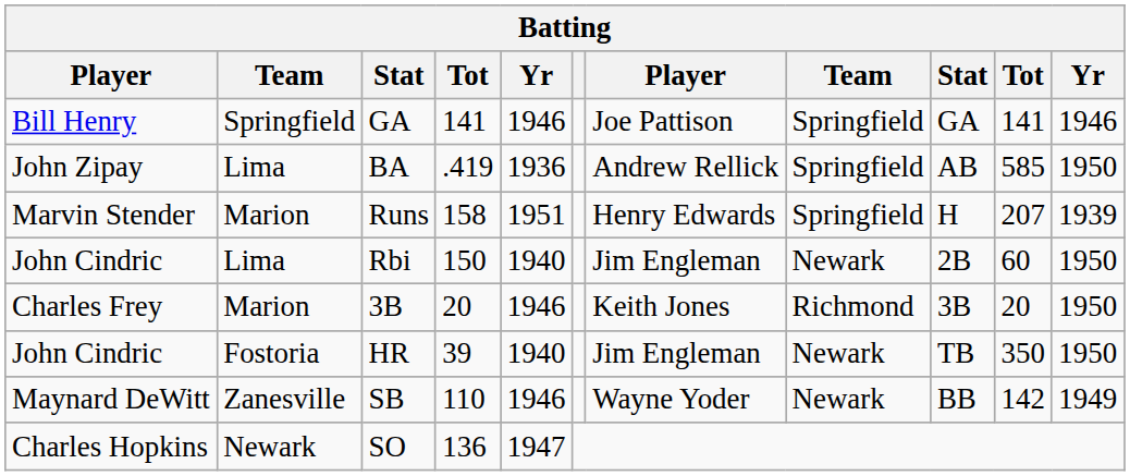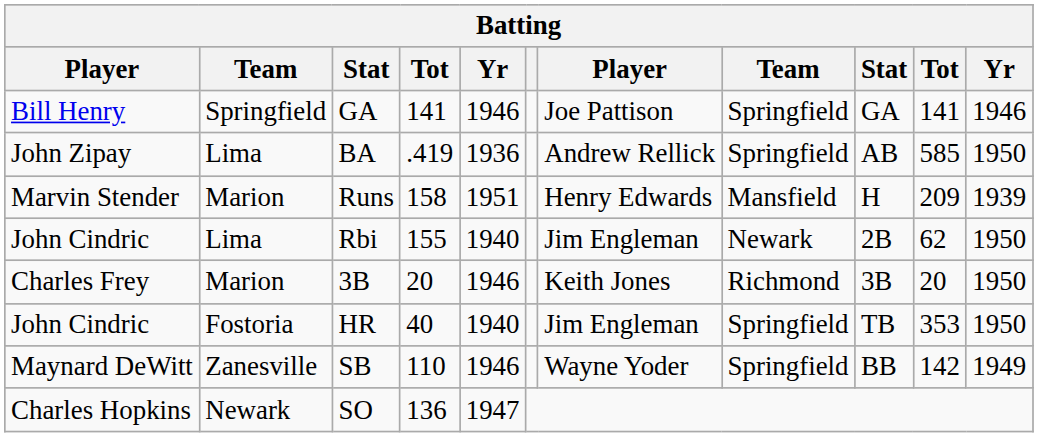 <table class="wikitable">
 <tr>
 <th Colspan=11>Batting</th>
 </tr>
 <tr>
 <th>Player</th>
 <th>Team</th>
 <th>Stat</th>
 <th>Tot</th>
 <th>Yr</th>
 <th></th>
 <th>Player</th>
 <th>Team</th>
 <th>Stat</th>
 <th>Tot</th>
 <th>Yr</th>
 </tr>
 <tr>
 <td><a href='#'>Bill Henry</a></td>
 <td>Springfield</td>
 <td>GA</td>
 <td>141</td>
 <td>1946</td>
 <td></td>
 <td>Joe Pattison</td>
 <td>Springfield</td>
 <td>GA</td>
 <td>141</td>
 <td>1946</td>
 </tr>
 <tr>
 <td>John Zipay</td>
 <td>Lima</td>
 <td>BA</td>
 <td>.419</td>
 <td>1936</td>
 <td></td>
 <td>Andrew Rellick</td>
 <td>Springfield</td>
 <td>AB</td>
 <td>585</td>
 <td>1950</td>
 </tr>
 <tr>
 <td>Marvin Stender</td>
 <td>Marion</td>
 <td>Runs</td>
 <td>158</td>
 <td>1951</td>
 <td></td>
 <td>Henry Edwards</td>
-<td>Springfield</td>
+<td>Mansfield</td>
 <td>H</td>
-<td>207</td>
+<td>209</td>
 <td>1939</td>
 </tr>
 <tr>
 <td>John Cindric</td>
 <td>Lima</td>
 <td>Rbi</td>
-<td>150</td>
+<td>155</td>
 <td>1940</td>
 <td></td>
 <td>Jim Engleman</td>
 <td>Newark</td>
 <td>2B</td>
-<td>60</td>
+<td>62</td>
 <td>1950</td>
 </tr>
 <tr>
 <td>Charles Frey</td>
 <td>Marion</td>
 <td>3B</td>
 <td>20</td>
 <td>1946</td>
 <td></td>
 <td>Keith Jones</td>
 <td>Richmond</td>
 <td>3B</td>
 <td>20</td>
 <td>1950</td>
 </tr>
 <tr>
 <td>John Cindric</td>
 <td>Fostoria</td>
 <td>HR</td>
-<td>39</td>
+<td>40</td>
 <td>1940</td>
 <td></td>
 <td>Jim Engleman</td>
-<td>Newark</td>
+<td>Springfield</td>
 <td>TB</td>
-<td>350</td>
+<td>353</td>
 <td>1950</td>
 </tr>
 <tr>
 <td>Maynard DeWitt</td>
 <td>Zanesville</td>
 <td>SB</td>
 <td>110</td>
 <td>1946</td>
 <td></td>
 <td>Wayne Yoder</td>
-<td>Newark</td>
+<td>Springfield</td>
 <td>BB</td>
 <td>142</td>
 <td>1949</td>
 </tr>
 <tr>
 <td>Charles Hopkins</td>
 <td>Newark</td>
 <td>SO</td>
 <td>136</td>
 <td>1947</td>
 </tr>
 </table>
